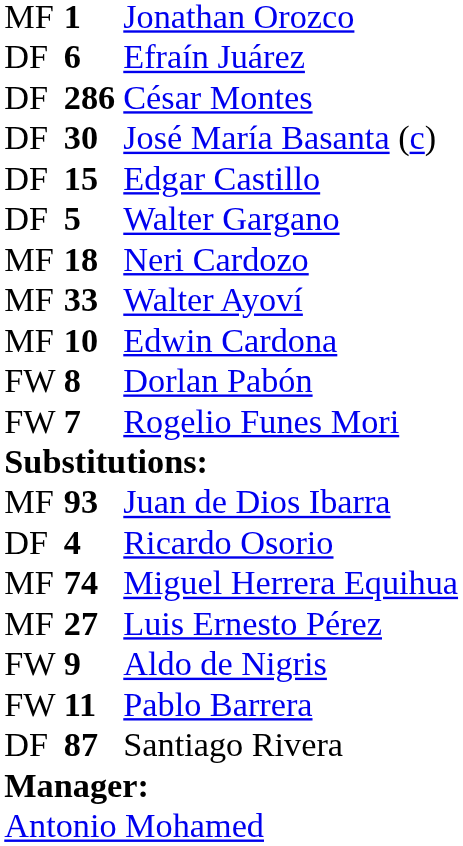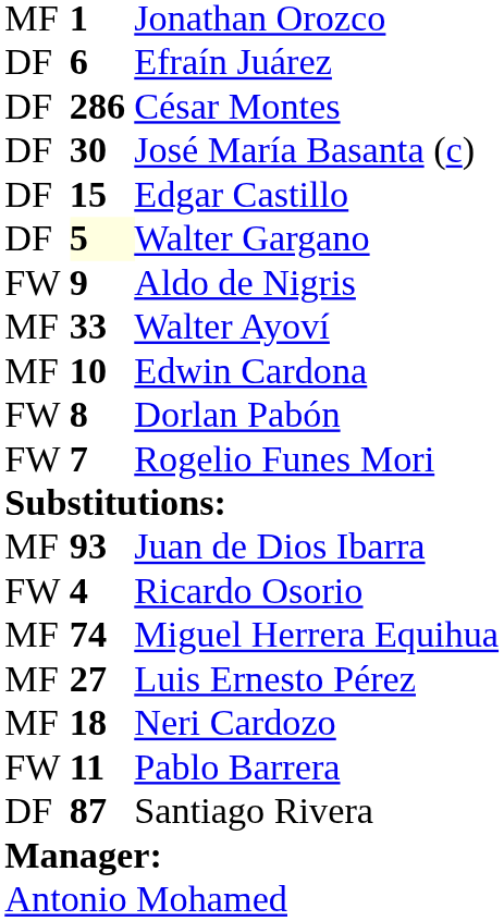 <table style="font-size:90%" cellspacing=0 cellpadding=0 align=center>
 <tr>
 <th width=25></th>
 <th width=25></th>
 </tr>
 <tr>
 <td>MF</td>
 <td><strong>1</strong></td>
 <td> <a href='#'>Jonathan Orozco</a></td>
 </tr>
 <tr>
 <td>DF</td>
 <td><strong>6</strong></td>
 <td> <a href='#'>Efraín Juárez</a></td>
 </tr>
 <tr>
 <td>DF</td>
 <td><strong>286</strong></td>
 <td> <a href='#'>César Montes</a></td>
 </tr>
 <tr>
 <td>DF</td>
 <td><strong>30</strong></td>
 <td> <a href='#'>José María Basanta</a> (<a href='#'>c</a>)</td>
 </tr>
 <tr>
 <td>DF</td>
 <td><strong>15</strong></td>
 <td> <a href='#'>Edgar Castillo</a></td>
 </tr>
 <tr>
 <td>DF</td>
-<td><strong>5</strong></td>
+<td style="background: lightyellow;"><strong>5</strong></td>
 <td> <a href='#'>Walter Gargano</a></td>
 </tr>
 <tr>
-<td>MF</td>
-<td><strong>18</strong></td>
-<td> <a href='#'>Neri Cardozo</a></td>
+<td>FW</td>
+<td><strong>9</strong></td>
+<td> <a href='#'>Aldo de Nigris</a></td>
 <td></td>
 <td></td>
 </tr>
 <tr>
 <td>MF</td>
 <td><strong>33</strong></td>
 <td> <a href='#'>Walter Ayoví</a></td>
 </tr>
 <tr>
 <td>MF</td>
 <td><strong>10</strong></td>
 <td> <a href='#'>Edwin Cardona</a></td>
 <td></td>
 </tr>
 <tr>
 <td>FW</td>
 <td><strong>8</strong></td>
 <td> <a href='#'>Dorlan Pabón</a></td>
 </tr>
 <tr>
 <td>FW</td>
 <td><strong>7</strong></td>
 <td> <a href='#'>Rogelio Funes Mori</a></td>
 </tr>
 <tr>
 <td colspan=3><strong>Substitutions:</strong></td>
 </tr>
 <tr>
 <td>MF</td>
 <td><strong>93</strong></td>
 <td> <a href='#'>Juan de Dios Ibarra</a></td>
 </tr>
 <tr>
-<td>DF</td>
+<td>FW</td>
 <td><strong>4</strong></td>
 <td> <a href='#'>Ricardo Osorio</a></td>
 </tr>
 <tr>
 <td>MF</td>
 <td><strong>74</strong></td>
 <td> <a href='#'>Miguel Herrera Equihua</a></td>
 </tr>
 <tr>
 <td>MF</td>
 <td><strong>27</strong></td>
 <td> <a href='#'>Luis Ernesto Pérez</a></td>
 </tr>
 <tr>
-<td>FW</td>
-<td><strong>9</strong></td>
-<td> <a href='#'>Aldo de Nigris</a></td>
+<td>MF</td>
+<td><strong>18</strong></td>
+<td> <a href='#'>Neri Cardozo</a></td>
 <td></td>
 <td></td>
 </tr>
 <tr>
 <td>FW</td>
 <td><strong>11</strong></td>
 <td> <a href='#'>Pablo Barrera</a></td>
 </tr>
 <tr>
 <td>DF</td>
 <td><strong>87</strong></td>
 <td> Santiago Rivera</td>
 </tr>
 <tr>
 <td colspan=3><strong>Manager:</strong></td>
 </tr>
 <tr>
 <td colspan=4> <a href='#'>Antonio Mohamed</a></td>
 </tr>
 </table>
